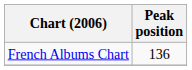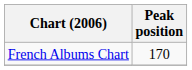 <table class="wikitable">
 <tr>
 <th>Chart (2006)</th>
 <th>Peak<br>position</th>
 </tr>
 <tr>
 <td><a href='#'>French Albums Chart</a></td>
-<td align="center">136</td>
+<td align="center">170</td>
 </tr>
 <tr>
 </tr>
 </table>
